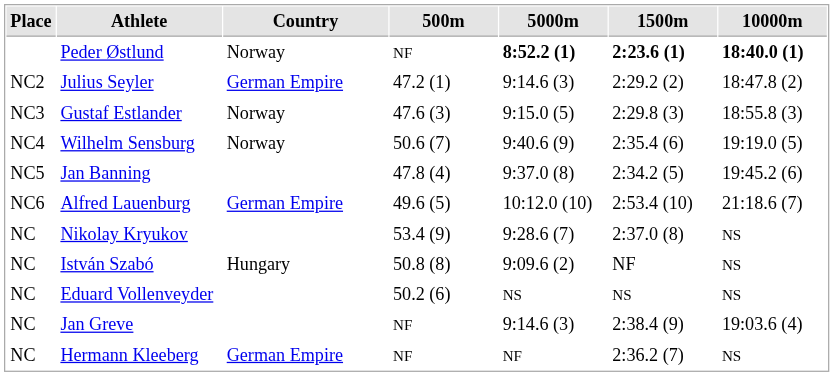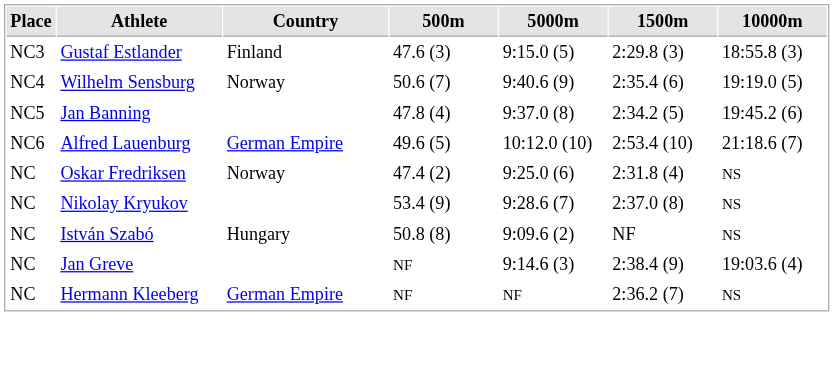 <table cellspacing="1" cellpadding="3" style="border:1px solid #AAAAAA;font-size:90%">
 <tr bgcolor="#E4E4E4">
 <th style="border-bottom:1px solid #AAAAAA" width=15>Place</th>
 <th style="border-bottom:1px solid #AAAAAA" width=125>Athlete</th>
 <th style="border-bottom:1px solid #AAAAAA" width=125>Country</th>
 <th style="border-bottom:1px solid #AAAAAA" width=80>500m</th>
 <th style="border-bottom:1px solid #AAAAAA" width=80>5000m</th>
 <th style="border-bottom:1px solid #AAAAAA" width=80>1500m</th>
 <th style="border-bottom:1px solid #AAAAAA" width=80>10000m</th>
 </tr>
 <tr>
-<td></td>
-<td><a href='#'>Peder Østlund</a></td>
-<td> Norway</td>
-<td><small>NF</small></td>
-<td><strong>8:52.2 (1)</strong></td>
-<td><strong>2:23.6 (1)</strong></td>
-<td><strong>18:40.0 (1)</strong></td>
-</tr>
-<tr>
-<td>NC2</td>
-<td><a href='#'>Julius Seyler</a></td>
-<td> <a href='#'>German Empire</a></td>
-<td>47.2 (1)</td>
-<td>9:14.6 (3)</td>
-<td>2:29.2 (2)</td>
-<td>18:47.8 (2)</td>
-</tr>
-<tr>
 <td>NC3</td>
 <td><a href='#'>Gustaf Estlander</a></td>
-<td> Norway</td>
+<td> Finland</td>
 <td>47.6 (3)</td>
 <td>9:15.0 (5)</td>
 <td>2:29.8 (3)</td>
 <td>18:55.8 (3)</td>
 </tr>
 <tr>
 <td>NC4</td>
 <td><a href='#'>Wilhelm Sensburg</a></td>
 <td> Norway</td>
 <td>50.6 (7)</td>
 <td>9:40.6 (9)</td>
 <td>2:35.4 (6)</td>
 <td>19:19.0 (5)</td>
 </tr>
 <tr>
 <td>NC5</td>
 <td><a href='#'>Jan Banning</a></td>
 <td></td>
 <td>47.8 (4)</td>
 <td>9:37.0 (8)</td>
 <td>2:34.2 (5)</td>
 <td>19:45.2 (6)</td>
 </tr>
 <tr>
 <td>NC6</td>
 <td><a href='#'>Alfred Lauenburg</a></td>
 <td> <a href='#'>German Empire</a></td>
 <td>49.6 (5)</td>
 <td>10:12.0 (10)</td>
 <td>2:53.4 (10)</td>
 <td>21:18.6 (7)</td>
 </tr>
 <tr>
 <td>NC</td>
+<td><a href='#'>Oskar Fredriksen</a></td>
+<td> Norway</td>
+<td>47.4 (2)</td>
+<td>9:25.0 (6)</td>
+<td>2:31.8 (4)</td>
+<td><small>NS</small></td>
+</tr>
+<tr>
+<td>NC</td>
 <td><a href='#'>Nikolay Kryukov</a></td>
 <td></td>
 <td>53.4 (9)</td>
 <td>9:28.6 (7)</td>
 <td>2:37.0 (8)</td>
 <td><small>NS</small></td>
 </tr>
 <tr>
 <td>NC</td>
 <td><a href='#'>István Szabó</a></td>
 <td> Hungary</td>
 <td>50.8 (8)</td>
 <td>9:09.6 (2)</td>
 <td>NF</td>
-<td><small>NS</small></td>
-</tr>
-<tr>
-<td>NC</td>
-<td><a href='#'>Eduard Vollenveyder</a></td>
-<td></td>
-<td>50.2 (6)</td>
-<td><small>NS</small></td>
-<td><small>NS</small></td>
 <td><small>NS</small></td>
 </tr>
 <tr>
 <td>NC</td>
 <td><a href='#'>Jan Greve</a></td>
 <td></td>
 <td><small>NF</small></td>
 <td>9:14.6 (3)</td>
 <td>2:38.4 (9)</td>
 <td>19:03.6 (4)</td>
 </tr>
 <tr>
 <td>NC</td>
 <td><a href='#'>Hermann Kleeberg</a></td>
 <td> <a href='#'>German Empire</a></td>
 <td><small>NF</small></td>
 <td><small>NF</small></td>
 <td>2:36.2 (7)</td>
 <td><small>NS</small></td>
 </tr>
 </table>
